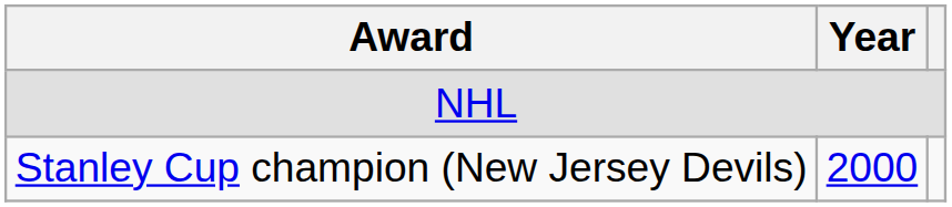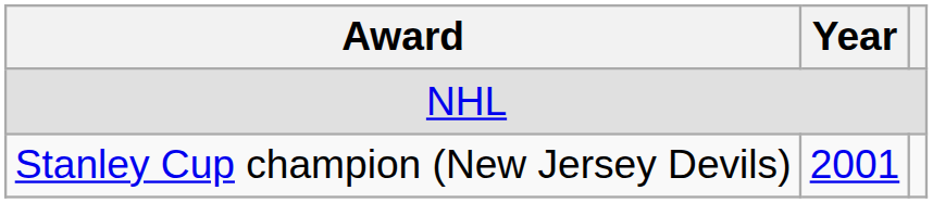 <table class="wikitable">
 <tr>
 <th>Award</th>
 <th>Year</th>
 <th></th>
 </tr>
 <tr ALIGN="center" bgcolor="#e0e0e0">
 <td colspan="3"><a href='#'>NHL</a></td>
 </tr>
 <tr>
 <td><a href='#'>Stanley Cup</a> champion (New Jersey Devils)</td>
-<td><a href='#'>2000</a></td>
+<td><a href='#'>2001</a></td>
 <td></td>
 </tr>
 </table>
